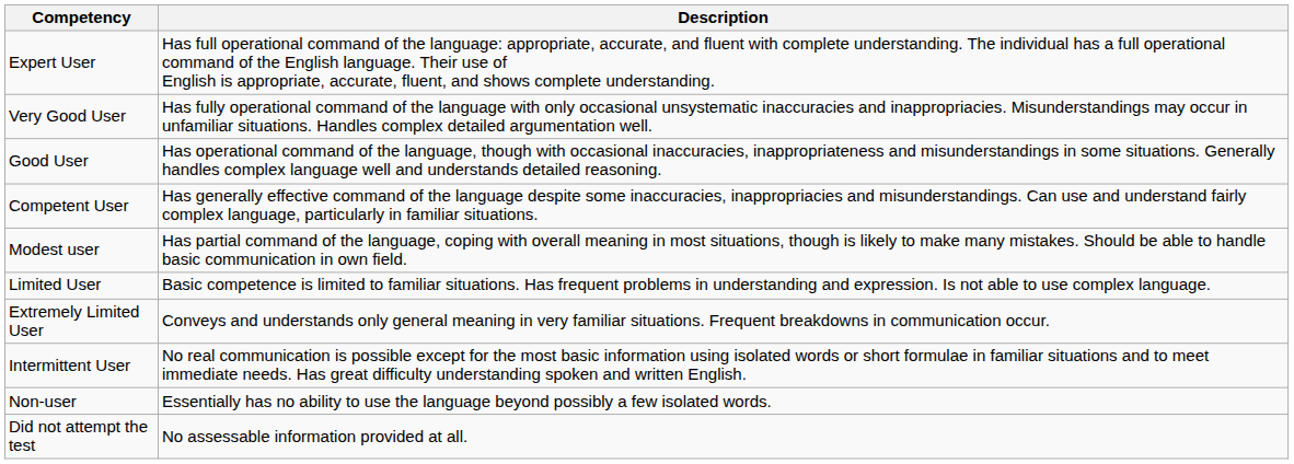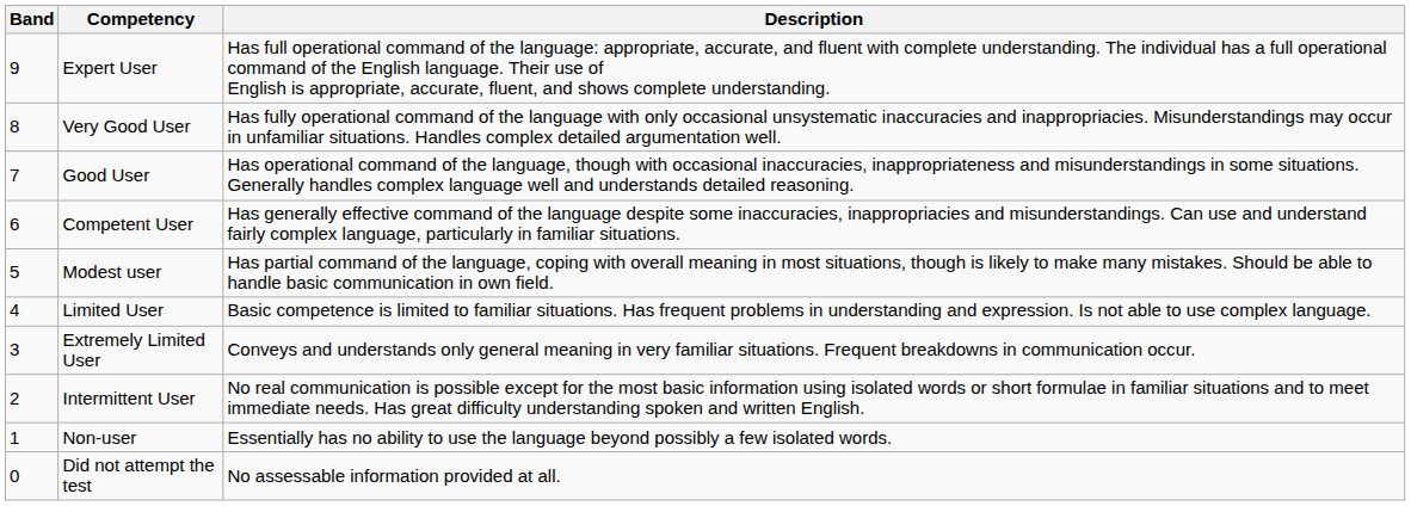 <table class="wikitable">
 <tr>
+<th>Band</th>
 <th>Competency</th>
 <th>Description</th>
 </tr>
 <tr>
+<td>9</td>
 <td>Expert User</td>
 <td>Has full operational command of the language: appropriate, accurate, and fluent with complete understanding. The individual has a full operational command of the English language. Their use of<br>English is appropriate, accurate, fluent, and shows complete understanding.</td>
 </tr>
 <tr>
+<td>8</td>
 <td>Very Good User</td>
 <td>Has fully operational command of the language with only occasional unsystematic inaccuracies and inappropriacies. Misunderstandings may occur in unfamiliar situations. Handles complex detailed argumentation well.</td>
 </tr>
 <tr>
+<td>7</td>
 <td>Good User</td>
 <td>Has operational command of the language, though with occasional inaccuracies, inappropriateness and misunderstandings in some situations. Generally handles complex language well and understands detailed reasoning.</td>
 </tr>
 <tr>
+<td>6</td>
 <td>Competent User</td>
 <td>Has generally effective command of the language despite some inaccuracies, inappropriacies and misunderstandings. Can use and understand fairly complex language, particularly in familiar situations.</td>
 </tr>
 <tr>
+<td>5</td>
 <td>Modest user</td>
 <td>Has partial command of the language, coping with overall meaning in most situations, though is likely to make many mistakes. Should be able to handle basic communication in own field.</td>
 </tr>
 <tr>
+<td>4</td>
 <td>Limited User</td>
 <td>Basic competence is limited to familiar situations. Has frequent problems in understanding and expression. Is not able to use complex language.</td>
 </tr>
 <tr>
+<td>3</td>
 <td>Extremely Limited User</td>
 <td>Conveys and understands only general meaning in very familiar situations. Frequent breakdowns in communication occur.</td>
 </tr>
 <tr>
+<td>2</td>
 <td>Intermittent User</td>
 <td>No real communication is possible except for the most basic information using isolated words or short formulae in familiar situations and to meet immediate needs. Has great difficulty understanding spoken and written English.</td>
 </tr>
 <tr>
+<td>1</td>
 <td>Non-user</td>
 <td>Essentially has no ability to use the language beyond possibly a few isolated words.</td>
 </tr>
 <tr>
+<td>0</td>
 <td>Did not attempt the test</td>
 <td>No assessable information provided at all.</td>
 </tr>
 </table>
